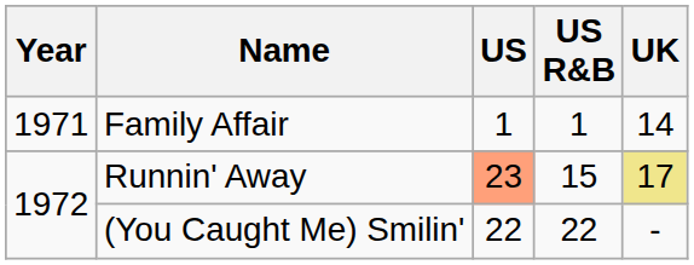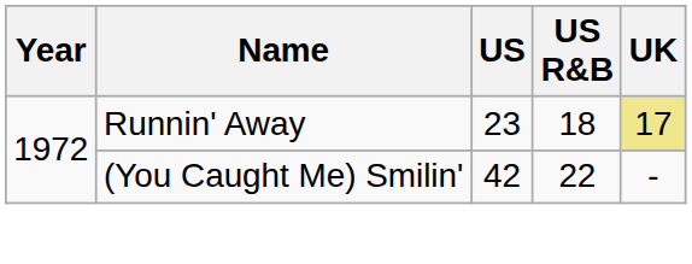 <table class="wikitable">
 <tr>
 <th align="left">Year</th>
 <th>Name</th>
 <th align="left">US</th>
 <th>US<br>R&B</th>
 <th>UK</th>
 </tr>
 <tr>
-<td>1971</td>
-<td>Family Affair</td>
-<td style="text-align:center;">1</td>
-<td style="text-align:center;">1</td>
-<td style="text-align:center;">14</td>
-</tr>
-<tr>
 <td rowspan="2">1972</td>
 <td>Runnin' Away</td>
-<td style="background: lightsalmon; text-align:center;">23</td>
-<td style="text-align:center;">15</td>
+<td style="text-align:center;">23</td>
+<td style="text-align:center;">18</td>
 <td style="background: khaki; text-align:center;">17</td>
 </tr>
 <tr>
 <td>(You Caught Me) Smilin'</td>
-<td style="text-align:center;">22</td>
+<td style="text-align:center;">42</td>
 <td style="text-align:center;">22</td>
 <td style="text-align:center;">-</td>
 </tr>
 </table>
